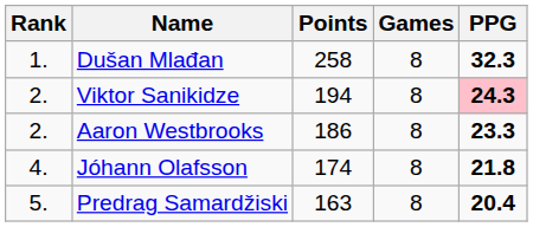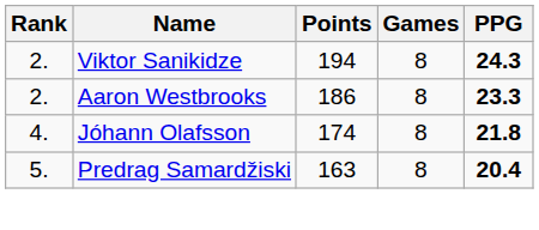 <table class="wikitable" style="text-align: center;">
 <tr>
 <th>Rank</th>
 <th>Name</th>
 <th>Points</th>
 <th>Games</th>
 <th width=40>PPG</th>
 </tr>
 <tr>
-<td>1.</td>
-<td align="left"> <a href='#'>Dušan Mlađan</a></td>
-<td>258</td>
-<td>8</td>
-<td><strong>32.3</strong></td>
-</tr>
-<tr>
 <td>2.</td>
 <td align="left"> <a href='#'>Viktor Sanikidze</a></td>
 <td>194</td>
 <td>8</td>
-<td style="background: pink;"><strong>24.3</strong></td>
+<td><strong>24.3</strong></td>
 </tr>
 <tr>
 <td>2.</td>
 <td align="left"> <a href='#'>Aaron Westbrooks</a></td>
 <td>186</td>
 <td>8</td>
 <td><strong>23.3</strong></td>
 </tr>
 <tr>
 <td>4.</td>
 <td align="left"> <a href='#'>Jóhann Olafsson</a></td>
 <td>174</td>
 <td>8</td>
 <td><strong>21.8</strong></td>
 </tr>
 <tr>
 <td>5.</td>
 <td align="left"> <a href='#'>Predrag Samardžiski</a></td>
 <td>163</td>
 <td>8</td>
 <td><strong>20.4</strong></td>
 </tr>
 </table>
